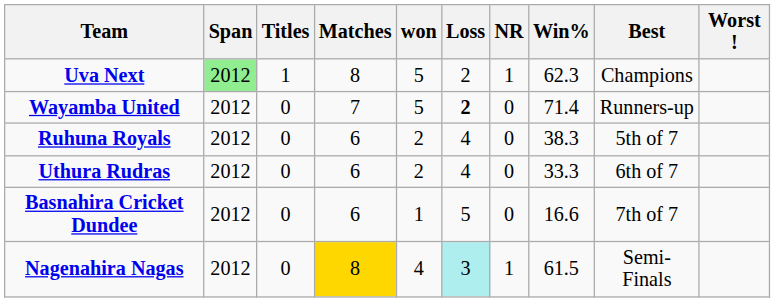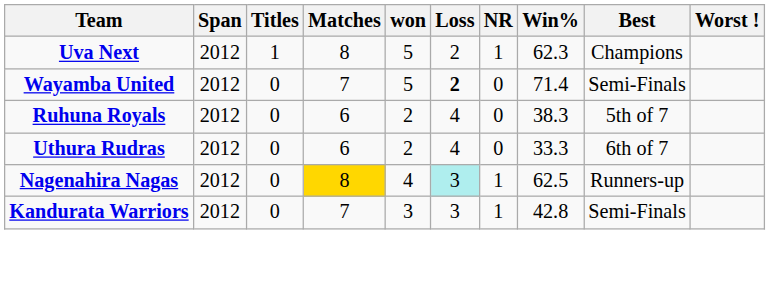 <table class="wikitable sortable" style="text-align:center">
 <tr>
 <th>Team</th>
 <th>Span</th>
 <th>Titles</th>
 <th>Matches</th>
 <th>won</th>
 <th>Loss</th>
 <th>NR</th>
 <th>Win%</th>
 <th>Best</th>
 <th>Worst !</th>
 </tr>
 <tr>
 <td><strong><a href='#'>Uva Next</a></strong></td>
-<td style="background: lightgreen;">2012</td>
+<td>2012</td>
 <td>1</td>
 <td>8</td>
 <td>5</td>
 <td>2</td>
 <td>1</td>
 <td>62.3</td>
 <td>Champions</td>
 <td></td>
 </tr>
 <tr>
 <td><strong><a href='#'>Wayamba United</a></strong></td>
 <td>2012</td>
 <td>0</td>
 <td>7</td>
 <td>5</td>
 <td><strong>2</strong></td>
 <td>0</td>
 <td>71.4</td>
-<td>Runners-up</td>
+<td>Semi-Finals</td>
 <td></td>
 </tr>
 <tr>
 <td><strong><a href='#'>Ruhuna Royals</a></strong></td>
 <td>2012</td>
 <td>0</td>
 <td>6</td>
 <td>2</td>
 <td>4</td>
 <td>0</td>
 <td>38.3</td>
 <td>5th of 7</td>
 <td></td>
 </tr>
 <tr>
 <td><strong><a href='#'>Uthura Rudras</a></strong></td>
 <td>2012</td>
 <td>0</td>
 <td>6</td>
 <td>2</td>
 <td>4</td>
 <td>0</td>
 <td>33.3</td>
 <td>6th of 7</td>
 <td></td>
 </tr>
 <tr>
-<td><strong><a href='#'>Basnahira Cricket Dundee</a></strong></td>
-<td>2012</td>
-<td>0</td>
-<td>6</td>
-<td>1</td>
-<td>5</td>
-<td>0</td>
-<td>16.6</td>
-<td>7th of 7</td>
-<td></td>
-</tr>
-<tr>
 <td><strong><a href='#'>Nagenahira Nagas</a></strong></td>
 <td>2012</td>
 <td>0</td>
 <td style="background: gold;">8</td>
 <td>4</td>
 <td style="background: paleturquoise;">3</td>
 <td>1</td>
-<td>61.5</td>
+<td>62.5</td>
+<td>Runners-up</td>
+<td></td>
+</tr>
+<tr>
+<td><strong><a href='#'>Kandurata Warriors</a></strong></td>
+<td>2012</td>
+<td>0</td>
+<td>7</td>
+<td>3</td>
+<td>3</td>
+<td>1</td>
+<td>42.8</td>
 <td>Semi-Finals</td>
 <td></td>
 </tr>
 </table>
